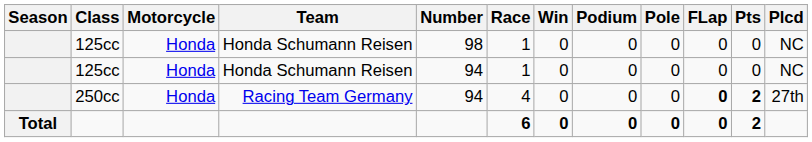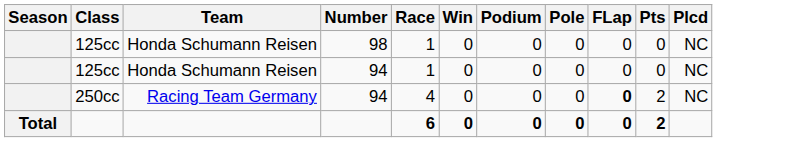 <table class="wikitable">
 <tr>
 <th>Season</th>
 <th>Class</th>
-<th>Motorcycle</th>
 <th>Team</th>
 <th>Number</th>
 <th>Race</th>
 <th>Win</th>
 <th>Podium</th>
 <th>Pole</th>
 <th>FLap</th>
 <th>Pts</th>
 <th>Plcd</th>
 </tr>
 <tr align="right">
 <th></th>
 <td>125cc</td>
-<td><a href='#'>Honda</a></td>
 <td>Honda Schumann Reisen</td>
 <td>98</td>
 <td>1</td>
 <td>0</td>
 <td>0</td>
 <td>0</td>
 <td>0</td>
 <td>0</td>
 <td>NC</td>
 </tr>
 <tr align="right">
 <th></th>
 <td>125cc</td>
-<td><a href='#'>Honda</a></td>
 <td>Honda Schumann Reisen</td>
 <td>94</td>
 <td>1</td>
 <td>0</td>
 <td>0</td>
 <td>0</td>
 <td>0</td>
 <td>0</td>
 <td>NC</td>
 </tr>
 <tr align="right">
 <th></th>
 <td>250cc</td>
-<td><a href='#'>Honda</a></td>
 <td><a href='#'>Racing Team Germany</a></td>
 <td>94</td>
 <td>4</td>
 <td>0</td>
 <td>0</td>
 <td>0</td>
 <td><strong>0</strong></td>
-<td><strong>2</strong></td>
-<td>27th</td>
+<td>2</td>
+<td>NC</td>
 </tr>
 <tr align="right">
 <th>Total</th>
-<td></td>
 <td></td>
 <td></td>
 <td></td>
 <td><strong>6</strong></td>
 <td><strong>0</strong></td>
 <td><strong>0</strong></td>
 <td><strong>0</strong></td>
 <td><strong>0</strong></td>
 <td><strong>2</strong></td>
 <td></td>
 </tr>
 </table>
